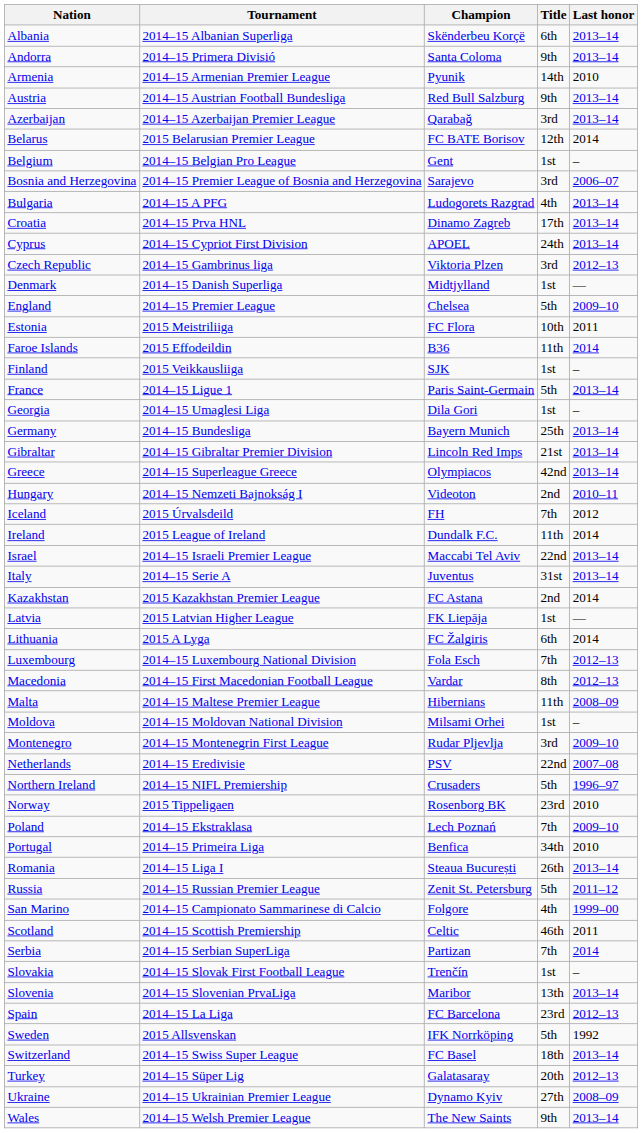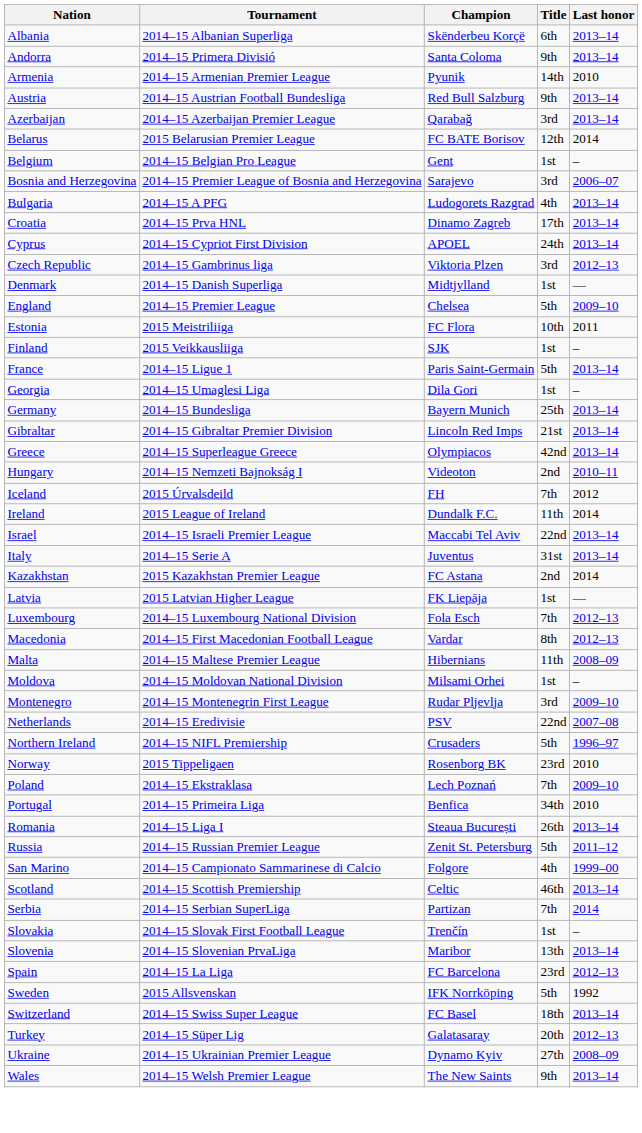 <table class="wikitable sortable">
 <tr>
 <th>Nation</th>
 <th>Tournament</th>
 <th>Champion</th>
 <th data-sort-type="number">Title</th>
 <th>Last honor</th>
 </tr>
 <tr>
 <td> <a href='#'>Albania</a></td>
 <td><a href='#'>2014–15 Albanian Superliga</a></td>
 <td><a href='#'>Skënderbeu Korçë</a></td>
 <td>6th</td>
 <td><a href='#'>2013–14</a></td>
 </tr>
 <tr>
 <td> <a href='#'>Andorra</a></td>
 <td><a href='#'>2014–15 Primera Divisió</a></td>
 <td><a href='#'>Santa Coloma</a></td>
 <td>9th</td>
 <td><a href='#'>2013–14</a></td>
 </tr>
 <tr>
 <td> <a href='#'>Armenia</a></td>
 <td><a href='#'>2014–15 Armenian Premier League</a></td>
 <td><a href='#'>Pyunik</a></td>
 <td>14th</td>
 <td>2010</td>
 </tr>
 <tr>
 <td> <a href='#'>Austria</a></td>
 <td><a href='#'>2014–15 Austrian Football Bundesliga</a></td>
 <td><a href='#'>Red Bull Salzburg</a></td>
 <td>9th</td>
 <td><a href='#'>2013–14</a></td>
 </tr>
 <tr>
 <td> <a href='#'>Azerbaijan</a></td>
 <td><a href='#'>2014–15 Azerbaijan Premier League</a></td>
 <td><a href='#'>Qarabağ</a></td>
 <td>3rd</td>
 <td><a href='#'>2013–14</a></td>
 </tr>
 <tr>
 <td> <a href='#'>Belarus</a></td>
 <td><a href='#'>2015 Belarusian Premier League</a></td>
 <td><a href='#'>FC BATE Borisov</a></td>
 <td>12th</td>
 <td>2014</td>
 </tr>
 <tr>
 <td> <a href='#'>Belgium</a></td>
 <td><a href='#'>2014–15 Belgian Pro League</a></td>
 <td><a href='#'>Gent</a></td>
 <td>1st</td>
 <td>–</td>
 </tr>
 <tr>
 <td> <a href='#'>Bosnia and Herzegovina</a></td>
 <td><a href='#'>2014–15 Premier League of Bosnia and Herzegovina</a></td>
 <td><a href='#'>Sarajevo</a></td>
 <td>3rd</td>
 <td><a href='#'>2006–07</a></td>
 </tr>
 <tr>
 <td> <a href='#'>Bulgaria</a></td>
 <td><a href='#'>2014–15 A PFG</a></td>
 <td><a href='#'>Ludogorets Razgrad</a></td>
 <td>4th</td>
 <td><a href='#'>2013–14</a></td>
 </tr>
 <tr>
 <td> <a href='#'>Croatia</a></td>
 <td><a href='#'>2014–15 Prva HNL</a></td>
 <td><a href='#'>Dinamo Zagreb</a></td>
 <td>17th</td>
 <td><a href='#'>2013–14</a></td>
 </tr>
 <tr>
 <td> <a href='#'>Cyprus</a></td>
 <td><a href='#'>2014–15 Cypriot First Division</a></td>
 <td><a href='#'>APOEL</a></td>
 <td>24th</td>
 <td><a href='#'>2013–14</a></td>
 </tr>
 <tr>
 <td> <a href='#'>Czech Republic</a></td>
 <td><a href='#'>2014–15 Gambrinus liga</a></td>
 <td><a href='#'>Viktoria Plzen</a></td>
 <td>3rd</td>
 <td><a href='#'>2012–13</a></td>
 </tr>
 <tr>
 <td> <a href='#'>Denmark</a></td>
 <td><a href='#'>2014–15 Danish Superliga</a></td>
 <td><a href='#'>Midtjylland</a></td>
 <td>1st</td>
 <td>—</td>
 </tr>
 <tr>
 <td> <a href='#'>England</a></td>
 <td><a href='#'>2014–15 Premier League</a></td>
 <td><a href='#'>Chelsea</a></td>
 <td>5th</td>
 <td><a href='#'>2009–10</a></td>
 </tr>
 <tr>
 <td> <a href='#'>Estonia</a></td>
 <td><a href='#'>2015 Meistriliiga</a></td>
 <td><a href='#'>FC Flora</a></td>
 <td>10th</td>
 <td>2011</td>
 </tr>
 <tr>
-<td> <a href='#'>Faroe Islands</a></td>
-<td><a href='#'>2015 Effodeildin</a></td>
-<td><a href='#'>B36</a></td>
-<td>11th</td>
-<td><a href='#'>2014</a></td>
-</tr>
-<tr>
 <td> <a href='#'>Finland</a></td>
 <td><a href='#'>2015 Veikkausliiga</a></td>
 <td><a href='#'>SJK</a></td>
 <td>1st</td>
 <td>–</td>
 </tr>
 <tr>
 <td> <a href='#'>France</a></td>
 <td><a href='#'>2014–15 Ligue 1</a></td>
 <td><a href='#'>Paris Saint-Germain</a></td>
 <td>5th</td>
 <td><a href='#'>2013–14</a></td>
 </tr>
 <tr>
 <td> <a href='#'>Georgia</a></td>
 <td><a href='#'>2014–15 Umaglesi Liga</a></td>
 <td><a href='#'>Dila Gori</a></td>
 <td>1st</td>
 <td>–</td>
 </tr>
 <tr>
 <td> <a href='#'>Germany</a></td>
 <td><a href='#'>2014–15 Bundesliga</a></td>
 <td><a href='#'>Bayern Munich</a></td>
 <td>25th</td>
 <td><a href='#'>2013–14</a></td>
 </tr>
 <tr>
 <td> <a href='#'>Gibraltar</a></td>
 <td><a href='#'>2014–15 Gibraltar Premier Division</a></td>
 <td><a href='#'>Lincoln Red Imps</a></td>
 <td>21st</td>
 <td><a href='#'>2013–14</a></td>
 </tr>
 <tr>
 <td> <a href='#'>Greece</a></td>
 <td><a href='#'>2014–15 Superleague Greece</a></td>
 <td><a href='#'>Olympiacos</a></td>
 <td>42nd</td>
 <td><a href='#'>2013–14</a></td>
 </tr>
 <tr>
 <td> <a href='#'>Hungary</a></td>
 <td><a href='#'>2014–15 Nemzeti Bajnokság I</a></td>
 <td><a href='#'>Videoton</a></td>
 <td>2nd</td>
 <td><a href='#'>2010–11</a></td>
 </tr>
 <tr>
 <td> <a href='#'>Iceland</a></td>
 <td><a href='#'>2015 Úrvalsdeild</a></td>
 <td><a href='#'>FH</a></td>
 <td>7th</td>
 <td>2012</td>
 </tr>
 <tr>
 <td> <a href='#'>Ireland</a></td>
 <td><a href='#'>2015 League of Ireland</a></td>
 <td><a href='#'>Dundalk F.C.</a></td>
 <td>11th</td>
 <td>2014</td>
 </tr>
 <tr>
 <td> <a href='#'>Israel</a></td>
 <td><a href='#'>2014–15 Israeli Premier League</a></td>
 <td><a href='#'>Maccabi Tel Aviv</a></td>
 <td>22nd</td>
 <td><a href='#'>2013–14</a></td>
 </tr>
 <tr>
 <td> <a href='#'>Italy</a></td>
 <td><a href='#'>2014–15 Serie A</a></td>
 <td><a href='#'>Juventus</a></td>
 <td>31st</td>
 <td><a href='#'>2013–14</a></td>
 </tr>
 <tr>
 <td> <a href='#'>Kazakhstan</a></td>
 <td><a href='#'>2015 Kazakhstan Premier League</a></td>
 <td><a href='#'>FC Astana</a></td>
 <td>2nd</td>
 <td>2014</td>
 </tr>
 <tr>
 <td> <a href='#'>Latvia</a></td>
 <td><a href='#'>2015 Latvian Higher League</a></td>
 <td><a href='#'>FK Liepāja</a></td>
 <td>1st</td>
 <td>—</td>
-</tr>
-<tr>
-<td> <a href='#'>Lithuania</a></td>
-<td><a href='#'>2015 A Lyga</a></td>
-<td><a href='#'>FC Žalgiris</a></td>
-<td>6th</td>
-<td>2014</td>
 </tr>
 <tr>
 <td> <a href='#'>Luxembourg</a></td>
 <td><a href='#'>2014–15 Luxembourg National Division</a></td>
 <td><a href='#'>Fola Esch</a></td>
 <td>7th</td>
 <td><a href='#'>2012–13</a></td>
 </tr>
 <tr>
 <td> <a href='#'>Macedonia</a></td>
 <td><a href='#'>2014–15 First Macedonian Football League</a></td>
 <td><a href='#'>Vardar</a></td>
 <td>8th</td>
 <td><a href='#'>2012–13</a></td>
 </tr>
 <tr>
 <td> <a href='#'>Malta</a></td>
 <td><a href='#'>2014–15 Maltese Premier League</a></td>
 <td><a href='#'>Hibernians</a></td>
 <td>11th</td>
 <td><a href='#'>2008–09</a></td>
 </tr>
 <tr>
 <td> <a href='#'>Moldova</a></td>
 <td><a href='#'>2014–15 Moldovan National Division</a></td>
 <td><a href='#'>Milsami Orhei</a></td>
 <td>1st</td>
 <td>–</td>
 </tr>
 <tr>
 <td> <a href='#'>Montenegro</a></td>
 <td><a href='#'>2014–15 Montenegrin First League</a></td>
 <td><a href='#'>Rudar Pljevlja</a></td>
 <td>3rd</td>
 <td><a href='#'>2009–10</a></td>
 </tr>
 <tr>
 <td> <a href='#'>Netherlands</a></td>
 <td><a href='#'>2014–15 Eredivisie</a></td>
 <td><a href='#'>PSV</a></td>
 <td>22nd</td>
 <td><a href='#'>2007–08</a></td>
 </tr>
 <tr>
 <td> <a href='#'>Northern Ireland</a></td>
 <td><a href='#'>2014–15 NIFL Premiership</a></td>
 <td><a href='#'>Crusaders</a></td>
 <td>5th</td>
 <td><a href='#'>1996–97</a></td>
 </tr>
 <tr>
 <td> <a href='#'>Norway</a></td>
 <td><a href='#'>2015 Tippeligaen</a></td>
 <td><a href='#'>Rosenborg BK</a></td>
 <td>23rd</td>
 <td>2010</td>
 </tr>
 <tr>
 <td> <a href='#'>Poland</a></td>
 <td><a href='#'>2014–15 Ekstraklasa</a></td>
 <td><a href='#'>Lech Poznań</a></td>
 <td>7th</td>
 <td><a href='#'>2009–10</a></td>
 </tr>
 <tr>
 <td> <a href='#'>Portugal</a></td>
 <td><a href='#'>2014–15 Primeira Liga</a></td>
 <td><a href='#'>Benfica</a></td>
 <td>34th</td>
 <td>2010</td>
 </tr>
 <tr>
 <td> <a href='#'>Romania</a></td>
 <td><a href='#'>2014–15 Liga I</a></td>
 <td><a href='#'>Steaua București</a></td>
 <td>26th</td>
 <td><a href='#'>2013–14</a></td>
 </tr>
 <tr>
 <td> <a href='#'>Russia</a></td>
 <td><a href='#'>2014–15 Russian Premier League</a></td>
 <td><a href='#'>Zenit St. Petersburg</a></td>
 <td>5th</td>
 <td><a href='#'>2011–12</a></td>
 </tr>
 <tr>
 <td> <a href='#'>San Marino</a></td>
 <td><a href='#'>2014–15 Campionato Sammarinese di Calcio</a></td>
 <td><a href='#'>Folgore</a></td>
 <td>4th</td>
 <td><a href='#'>1999–00</a></td>
 </tr>
 <tr>
 <td> <a href='#'>Scotland</a></td>
 <td><a href='#'>2014–15 Scottish Premiership</a></td>
 <td><a href='#'>Celtic</a></td>
 <td>46th</td>
-<td>2011</td>
+<td><a href='#'>2013–14</a></td>
 </tr>
 <tr>
 <td> <a href='#'>Serbia</a></td>
 <td><a href='#'>2014–15 Serbian SuperLiga</a></td>
 <td><a href='#'>Partizan</a></td>
 <td>7th</td>
 <td><a href='#'>2014</a></td>
 </tr>
 <tr>
 <td> <a href='#'>Slovakia</a></td>
 <td><a href='#'>2014–15 Slovak First Football League</a></td>
 <td><a href='#'>Trenčín</a></td>
 <td>1st</td>
 <td>–</td>
 </tr>
 <tr>
 <td> <a href='#'>Slovenia</a></td>
 <td><a href='#'>2014–15 Slovenian PrvaLiga</a></td>
 <td><a href='#'>Maribor</a></td>
 <td>13th</td>
 <td><a href='#'>2013–14</a></td>
 </tr>
 <tr>
 <td> <a href='#'>Spain</a></td>
 <td><a href='#'>2014–15 La Liga</a></td>
 <td><a href='#'>FC Barcelona</a></td>
 <td>23rd</td>
 <td><a href='#'>2012–13</a></td>
 </tr>
 <tr>
 <td> <a href='#'>Sweden</a></td>
 <td><a href='#'>2015 Allsvenskan</a></td>
 <td><a href='#'>IFK Norrköping</a></td>
 <td>5th</td>
 <td>1992</td>
 </tr>
 <tr>
 <td> <a href='#'>Switzerland</a></td>
 <td><a href='#'>2014–15 Swiss Super League</a></td>
 <td><a href='#'>FC Basel</a></td>
 <td>18th</td>
 <td><a href='#'>2013–14</a></td>
 </tr>
 <tr>
 <td> <a href='#'>Turkey</a></td>
 <td><a href='#'>2014–15 Süper Lig</a></td>
 <td><a href='#'>Galatasaray</a></td>
 <td>20th</td>
 <td><a href='#'>2012–13</a></td>
 </tr>
 <tr>
 <td> <a href='#'>Ukraine</a></td>
 <td><a href='#'>2014–15 Ukrainian Premier League</a></td>
 <td><a href='#'>Dynamo Kyiv</a></td>
 <td>27th</td>
 <td><a href='#'>2008–09</a></td>
 </tr>
 <tr>
 <td> <a href='#'>Wales</a></td>
 <td><a href='#'>2014–15 Welsh Premier League</a></td>
 <td><a href='#'>The New Saints</a></td>
 <td>9th</td>
 <td><a href='#'>2013–14</a></td>
 </tr>
 </table>
